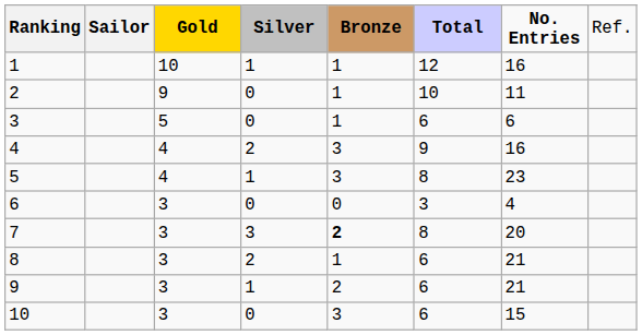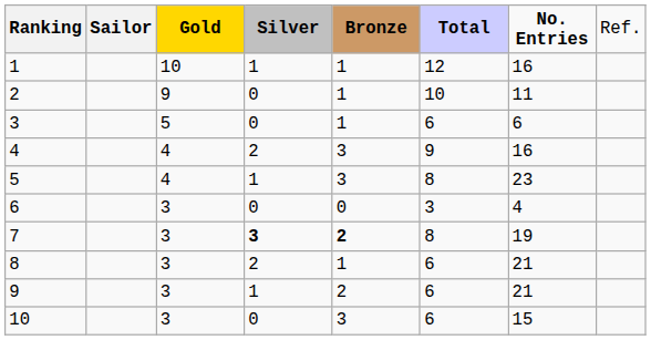 <table class="wikitable sortable"!!Ref.>
 <tr>
 <th align=center><strong>Ranking</strong></th>
 <th align=center><strong>Sailor</strong></th>
 <td style="background:gold; width:60px; text-align:center;"><strong>Gold</strong></td>
 <td style="background:silver; width:60px; text-align:center;"><strong>Silver</strong></td>
 <td style="background:#c96; width:60px; text-align:center;"><strong>Bronze</strong></td>
 <td style="background:#ccf; width:60px; text-align:center;"><strong>Total</strong></td>
 <td style="width:60px; text-align:center;"><strong>No. Entries</strong></td>
 <td>Ref.</td>
 </tr>
 <tr>
 <td>1</td>
 <td></td>
 <td>10</td>
 <td>1</td>
 <td>1</td>
 <td>12</td>
 <td>16</td>
 <td></td>
 </tr>
 <tr>
 <td>2</td>
 <td></td>
 <td>9</td>
 <td>0</td>
 <td>1</td>
 <td>10</td>
 <td>11</td>
 <td></td>
 </tr>
 <tr>
 <td>3</td>
 <td></td>
 <td>5</td>
 <td>0</td>
 <td>1</td>
 <td>6</td>
 <td>6</td>
 <td></td>
 </tr>
 <tr>
 <td>4</td>
 <td></td>
 <td>4</td>
 <td>2</td>
 <td>3</td>
 <td>9</td>
 <td>16</td>
 <td></td>
 </tr>
 <tr>
 <td>5</td>
 <td></td>
 <td>4</td>
 <td>1</td>
 <td>3</td>
 <td>8</td>
 <td>23</td>
 <td></td>
 </tr>
 <tr>
 <td>6</td>
 <td></td>
 <td>3</td>
 <td>0</td>
 <td>0</td>
 <td>3</td>
 <td>4</td>
 <td></td>
 </tr>
 <tr>
 <td>7</td>
 <td></td>
 <td>3</td>
-<td>3</td>
+<td><strong>3</strong></td>
 <td><strong>2</strong></td>
 <td>8</td>
-<td>20</td>
+<td>19</td>
 <td></td>
 </tr>
 <tr>
 <td>8</td>
 <td></td>
 <td>3</td>
 <td>2</td>
 <td>1</td>
 <td>6</td>
 <td>21</td>
 <td></td>
 </tr>
 <tr>
 <td>9</td>
 <td></td>
 <td>3</td>
 <td>1</td>
 <td>2</td>
 <td>6</td>
 <td>21</td>
 <td></td>
 </tr>
 <tr>
 <td>10</td>
 <td></td>
 <td>3</td>
 <td>0</td>
 <td>3</td>
 <td>6</td>
 <td>15</td>
 <td></td>
 </tr>
 </table>
